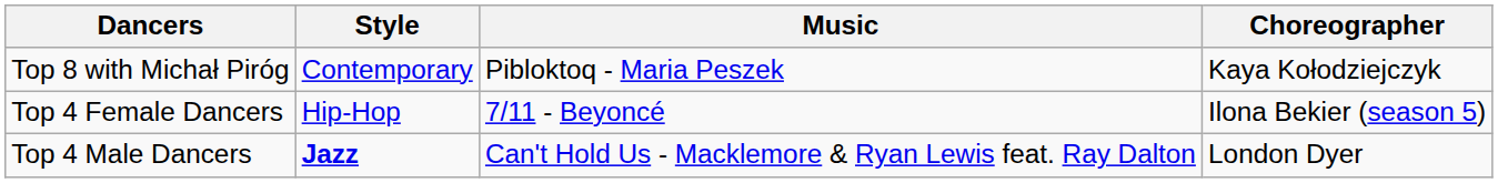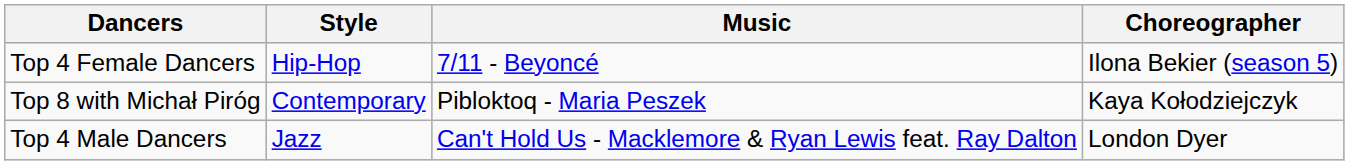 <table class="wikitable">
 <tr>
 <th>Dancers</th>
 <th>Style</th>
 <th>Music</th>
 <th>Choreographer</th>
 </tr>
 <tr>
+<td>Top 4 Female Dancers</td>
+<td><a href='#'>Hip-Hop</a></td>
+<td><a href='#'>7/11</a> - <a href='#'>Beyoncé</a></td>
+<td>Ilona Bekier (<a href='#'>season 5</a>)</td>
+</tr>
+<tr>
 <td>Top 8 with Michał Piróg</td>
 <td><a href='#'>Contemporary</a></td>
 <td>Pibloktoq - <a href='#'>Maria Peszek</a></td>
 <td>Kaya Kołodziejczyk</td>
 </tr>
 <tr>
-<td>Top 4 Female Dancers</td>
-<td><a href='#'>Hip-Hop</a></td>
-<td><a href='#'>7/11</a> - <a href='#'>Beyoncé</a></td>
-<td>Ilona Bekier (<a href='#'>season 5</a>)</td>
-</tr>
-<tr>
 <td>Top 4 Male Dancers</td>
-<td><strong><a href='#'>Jazz</a></strong></td>
+<td><a href='#'>Jazz</a></td>
 <td><a href='#'>Can't Hold Us</a> - <a href='#'>Macklemore</a> & <a href='#'>Ryan Lewis</a> feat. <a href='#'>Ray Dalton</a></td>
 <td>London Dyer</td>
 </tr>
 </table>
